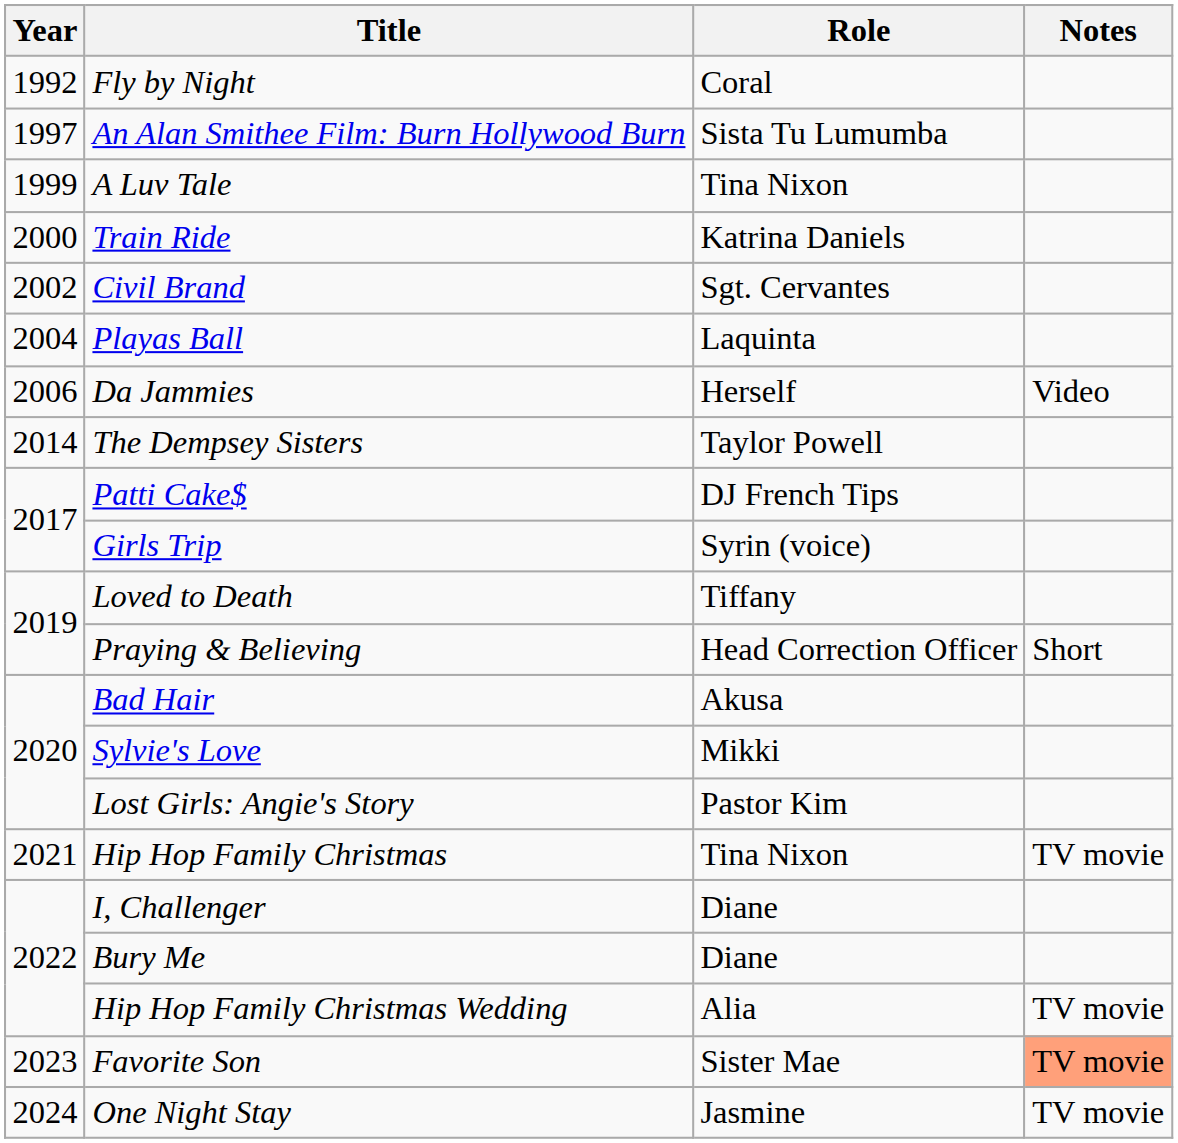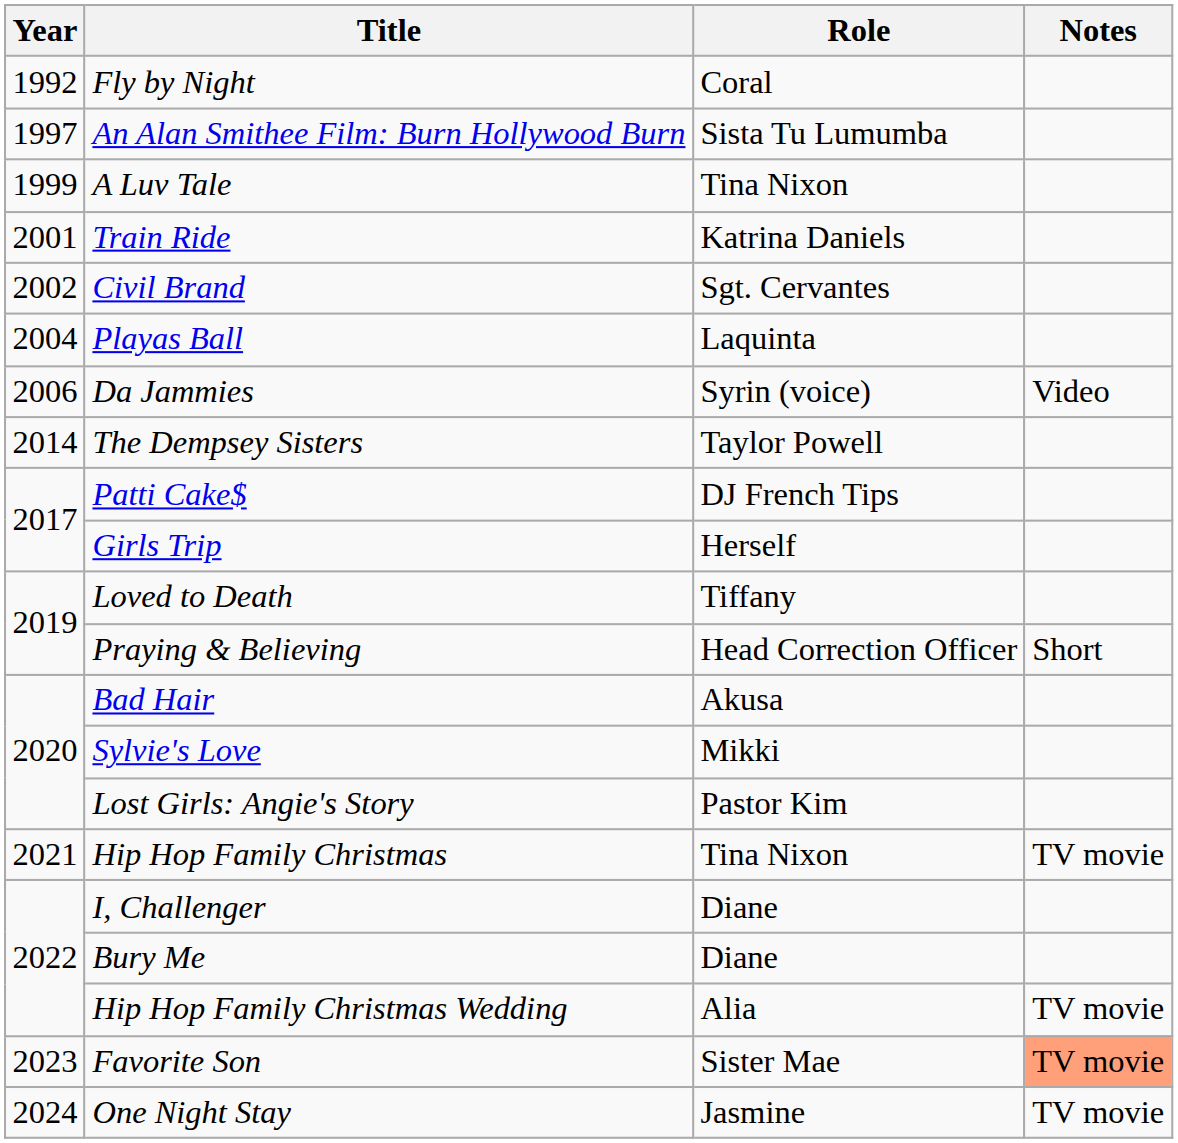 <table class="wikitable">
 <tr>
 <th>Year</th>
 <th>Title</th>
 <th>Role</th>
 <th>Notes</th>
 </tr>
 <tr>
 <td>1992</td>
 <td><em>Fly by Night</em></td>
 <td>Coral</td>
 <td></td>
 </tr>
 <tr>
 <td>1997</td>
 <td><em><a href='#'>An Alan Smithee Film: Burn Hollywood Burn</a></em></td>
 <td>Sista Tu Lumumba</td>
 <td></td>
 </tr>
 <tr>
 <td>1999</td>
 <td><em>A Luv Tale</em></td>
 <td>Tina Nixon</td>
 <td></td>
 </tr>
 <tr>
-<td>2000</td>
+<td>2001</td>
 <td><em><a href='#'>Train Ride</a></em></td>
 <td>Katrina Daniels</td>
 <td></td>
 </tr>
 <tr>
 <td>2002</td>
 <td><em><a href='#'>Civil Brand</a></em></td>
 <td>Sgt. Cervantes</td>
 <td></td>
 </tr>
 <tr>
 <td>2004</td>
 <td><em><a href='#'>Playas Ball</a></em></td>
 <td>Laquinta</td>
 <td></td>
 </tr>
 <tr>
 <td>2006</td>
 <td><em>Da Jammies</em></td>
-<td>Herself</td>
+<td>Syrin (voice)</td>
 <td>Video</td>
 </tr>
 <tr>
 <td>2014</td>
 <td><em>The Dempsey Sisters</em></td>
 <td>Taylor Powell</td>
 <td></td>
 </tr>
 <tr>
 <td rowspan="2">2017</td>
 <td><em><a href='#'>Patti Cake$</a></em></td>
 <td>DJ French Tips</td>
 <td></td>
 </tr>
 <tr>
 <td><em><a href='#'>Girls Trip</a></em></td>
-<td>Syrin (voice)</td>
+<td>Herself</td>
 <td></td>
 </tr>
 <tr>
 <td rowspan="2">2019</td>
 <td><em>Loved to Death</em></td>
 <td>Tiffany</td>
 <td></td>
 </tr>
 <tr>
 <td><em>Praying & Believing</em></td>
 <td>Head Correction Officer</td>
 <td>Short</td>
 </tr>
 <tr>
 <td rowspan="3">2020</td>
 <td><em><a href='#'>Bad Hair</a></em></td>
 <td>Akusa</td>
 <td></td>
 </tr>
 <tr>
 <td><em><a href='#'>Sylvie's Love</a></em></td>
 <td>Mikki</td>
 <td></td>
 </tr>
 <tr>
 <td><em>Lost Girls: Angie's Story</em></td>
 <td>Pastor Kim</td>
 <td></td>
 </tr>
 <tr>
 <td>2021</td>
 <td><em>Hip Hop Family Christmas</em></td>
 <td>Tina Nixon</td>
 <td>TV movie</td>
 </tr>
 <tr>
 <td rowspan="3">2022</td>
 <td><em>I, Challenger</em></td>
 <td>Diane</td>
 <td></td>
 </tr>
 <tr>
 <td><em>Bury Me</em></td>
 <td>Diane</td>
 <td></td>
 </tr>
 <tr>
 <td><em>Hip Hop Family Christmas Wedding</em></td>
 <td>Alia</td>
 <td>TV movie</td>
 </tr>
 <tr>
 <td>2023</td>
 <td><em>Favorite Son</em></td>
 <td>Sister Mae</td>
 <td style="background: lightsalmon;">TV movie</td>
 </tr>
 <tr>
 <td>2024</td>
 <td><em>One Night Stay</em></td>
 <td>Jasmine</td>
 <td>TV movie</td>
 </tr>
 </table>
